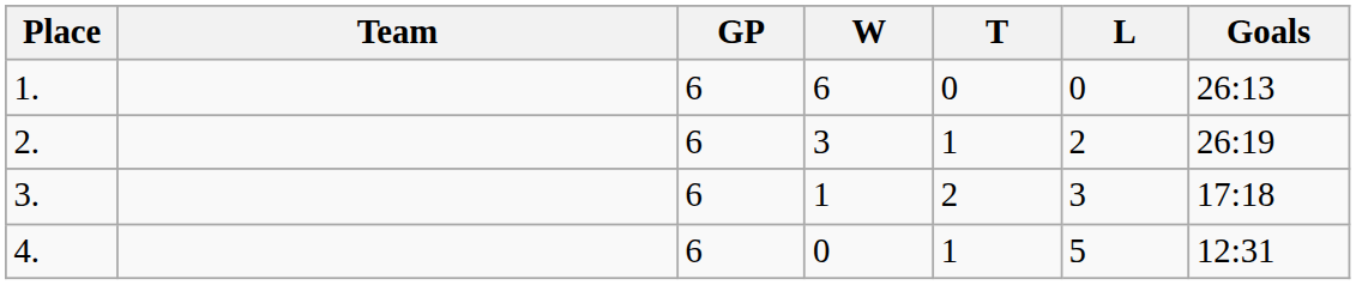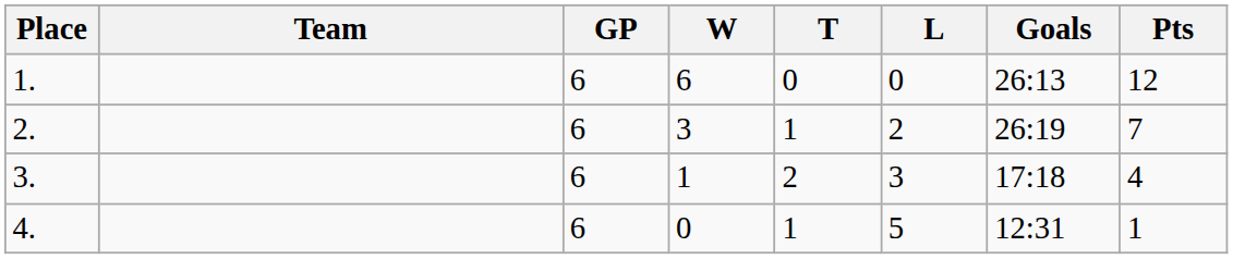 <table class="wikitable width:55%; font-size:95%">
 <tr>
 <th width="7%">Place</th>
 <th width="35%">Team</th>
 <th width="8%">GP</th>
 <th width="8%">W</th>
 <th width="8%">T</th>
 <th width="8%">L</th>
 <th width="10%">Goals</th>
+<th width="8%">Pts</th>
 </tr>
 <tr>
 <td>1.</td>
 <td style="text-align:left"></td>
 <td>6</td>
 <td>6</td>
 <td>0</td>
 <td>0</td>
 <td>26:13</td>
+<td>12</td>
 </tr>
 <tr>
 <td>2.</td>
 <td style="text-align:left"></td>
 <td>6</td>
 <td>3</td>
 <td>1</td>
 <td>2</td>
 <td>26:19</td>
+<td>7</td>
 </tr>
 <tr>
 <td>3.</td>
 <td style="text-align:left"></td>
 <td>6</td>
 <td>1</td>
 <td>2</td>
 <td>3</td>
 <td>17:18</td>
+<td>4</td>
 </tr>
 <tr>
 <td>4.</td>
 <td style="text-align:left"></td>
 <td>6</td>
 <td>0</td>
 <td>1</td>
 <td>5</td>
 <td>12:31</td>
+<td>1</td>
 </tr>
 </table>
